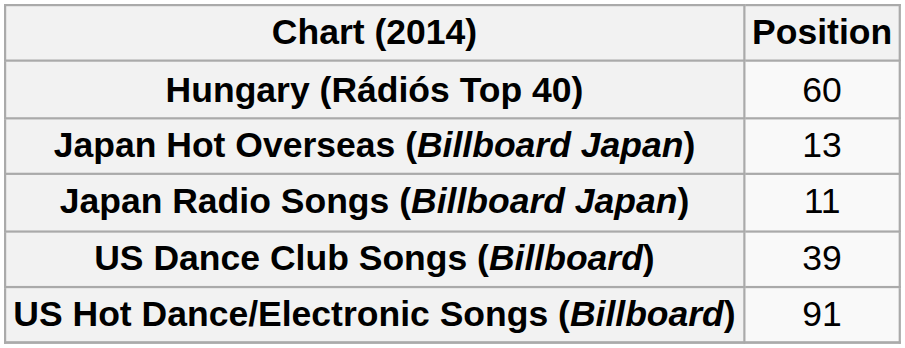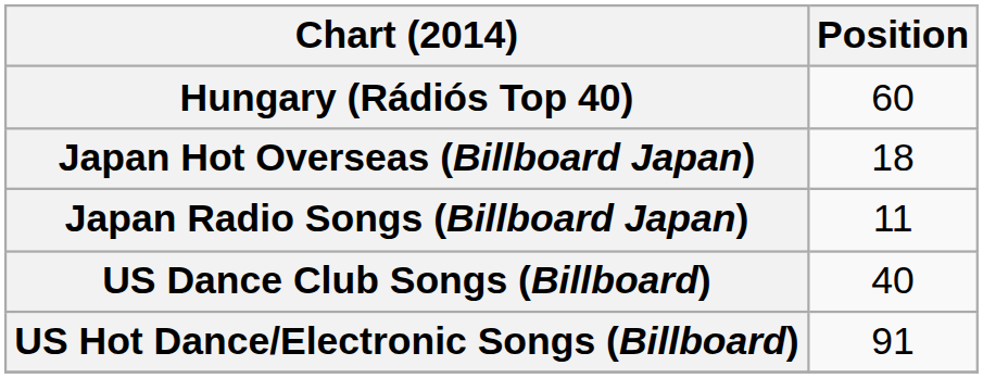 <table class="wikitable sortable plainrowheaders">
 <tr>
 <th>Chart (2014)</th>
 <th>Position</th>
 </tr>
 <tr>
 <th scope="row">Hungary (Rádiós Top 40)</th>
 <td style="text-align:center;">60</td>
 </tr>
 <tr>
 <th scope="row">Japan Hot Overseas (<em>Billboard Japan</em>)</th>
-<td style="text-align:center;">13</td>
+<td style="text-align:center;">18</td>
 </tr>
 <tr>
 <th scope="row">Japan Radio Songs (<em>Billboard Japan</em>)</th>
 <td style="text-align:center;">11</td>
 </tr>
 <tr>
 <th scope="row">US Dance Club Songs (<em>Billboard</em>)</th>
-<td style="text-align:center;">39</td>
+<td style="text-align:center;">40</td>
 </tr>
 <tr>
 <th scope="row">US Hot Dance/Electronic Songs (<em>Billboard</em>)</th>
 <td style="text-align:center;">91</td>
 </tr>
 <tr>
 </tr>
 </table>
